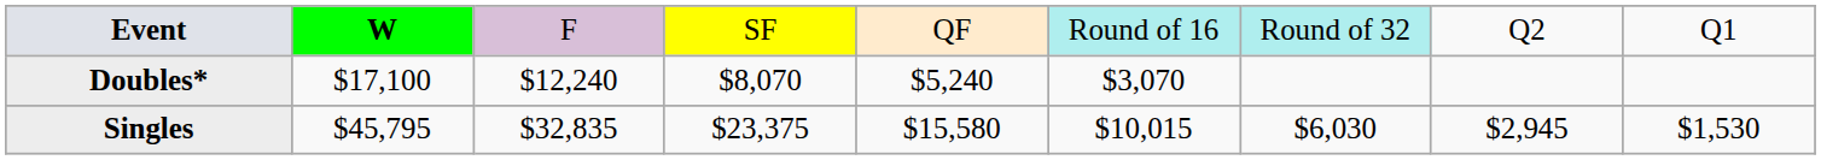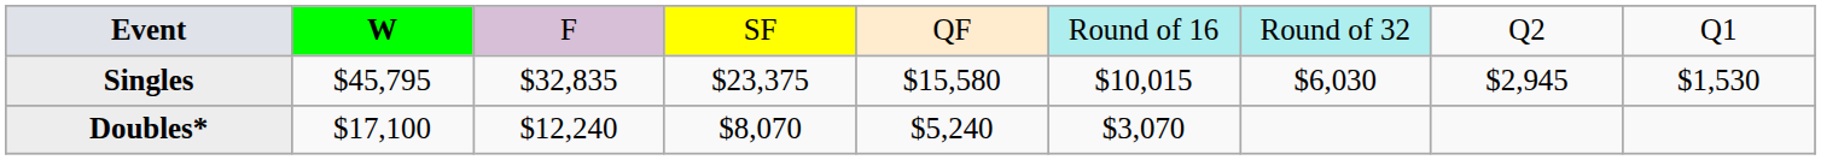 <table class=wikitable style=font-size:90%;text-align:center>
 <tr>
 <td style="width:130px; background:#dfe2e9;"><strong>Event</strong></td>
 <td style="width:80px; background:lime;"><strong>W</strong></td>
 <td style="width:85px; background:thistle;">F</td>
 <td style="width:85px; background:#ff0;">SF</td>
 <td style="width:85px; background:#ffebcd;">QF</td>
 <td style="width:85px; background:#afeeee;">Round of 16</td>
 <td style="width:85px; background:#afeeee;">Round of 32</td>
 <td width=85>Q2</td>
 <td width=85>Q1</td>
 </tr>
 <tr>
+<td style="background:#ededed;"><strong>Singles</strong></td>
+<td>$45,795</td>
+<td>$32,835</td>
+<td>$23,375</td>
+<td>$15,580</td>
+<td>$10,015</td>
+<td>$6,030</td>
+<td>$2,945</td>
+<td>$1,530</td>
+</tr>
+<tr>
 <td style="background:#ededed;"><strong>Doubles*</strong></td>
 <td>$17,100</td>
 <td>$12,240</td>
 <td>$8,070</td>
 <td>$5,240</td>
 <td>$3,070</td>
 <td></td>
 <td></td>
 <td></td>
 </tr>
-<tr>
-<td style="background:#ededed;"><strong>Singles</strong></td>
-<td>$45,795</td>
-<td>$32,835</td>
-<td>$23,375</td>
-<td>$15,580</td>
-<td>$10,015</td>
-<td>$6,030</td>
-<td>$2,945</td>
-<td>$1,530</td>
-</tr>
 </table>
